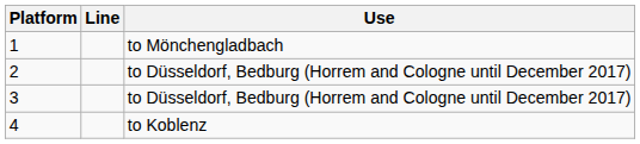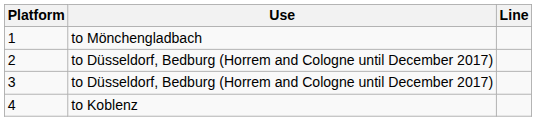 <table class="wikitable">
 <tr>
 <th>Platform</th>
+<th>Use</th>
 <th>Line</th>
-<th>Use</th>
 </tr>
 <tr>
 <td>1</td>
+<td>to Mönchengladbach</td>
 <td> </td>
-<td>to Mönchengladbach</td>
 </tr>
 <tr>
 <td>2</td>
+<td>to Düsseldorf, Bedburg (Horrem and Cologne until December 2017)</td>
 <td></td>
-<td>to Düsseldorf, Bedburg (Horrem and Cologne until December 2017)</td>
 </tr>
 <tr>
 <td>3</td>
+<td>to Düsseldorf, Bedburg (Horrem and Cologne until December 2017)</td>
 <td></td>
-<td>to Düsseldorf, Bedburg (Horrem and Cologne until December 2017)</td>
 </tr>
 <tr>
 <td>4</td>
+<td>to Koblenz</td>
 <td> </td>
-<td>to Koblenz</td>
 </tr>
 </table>
